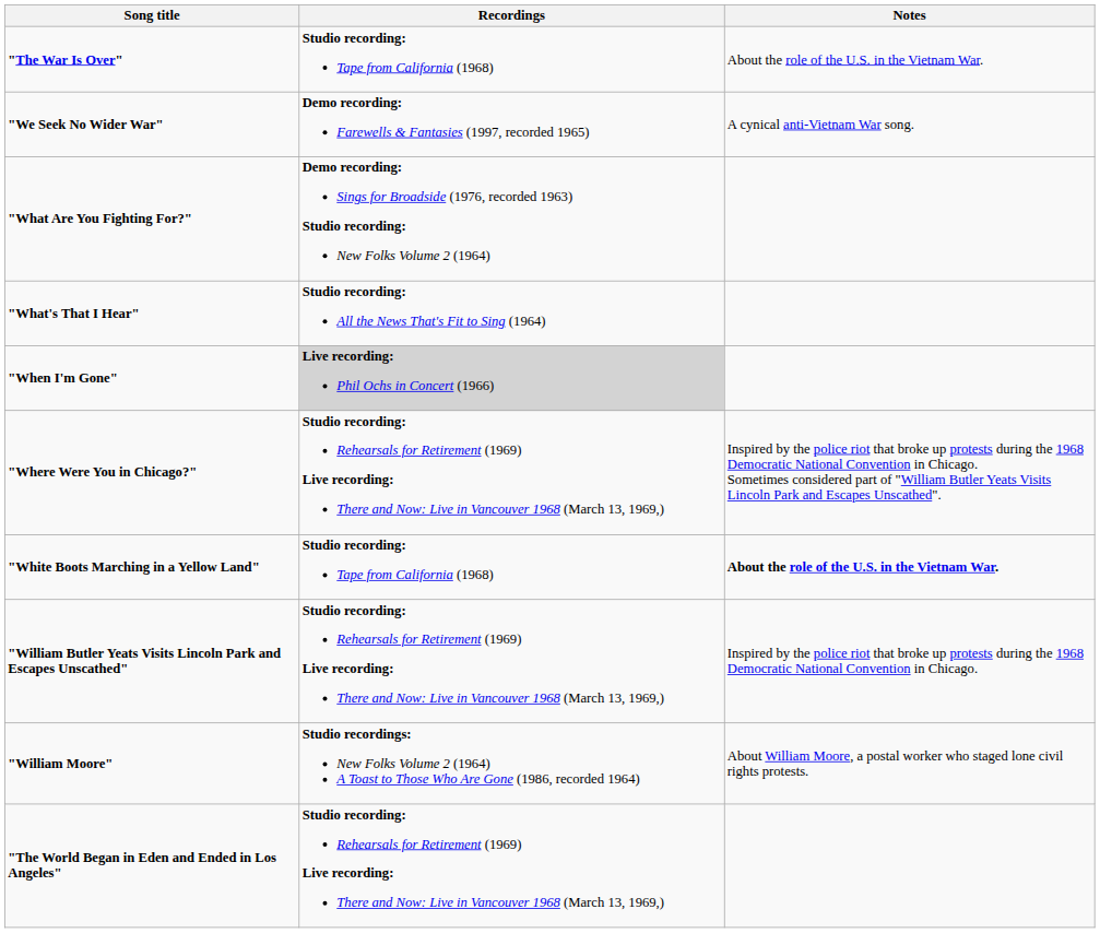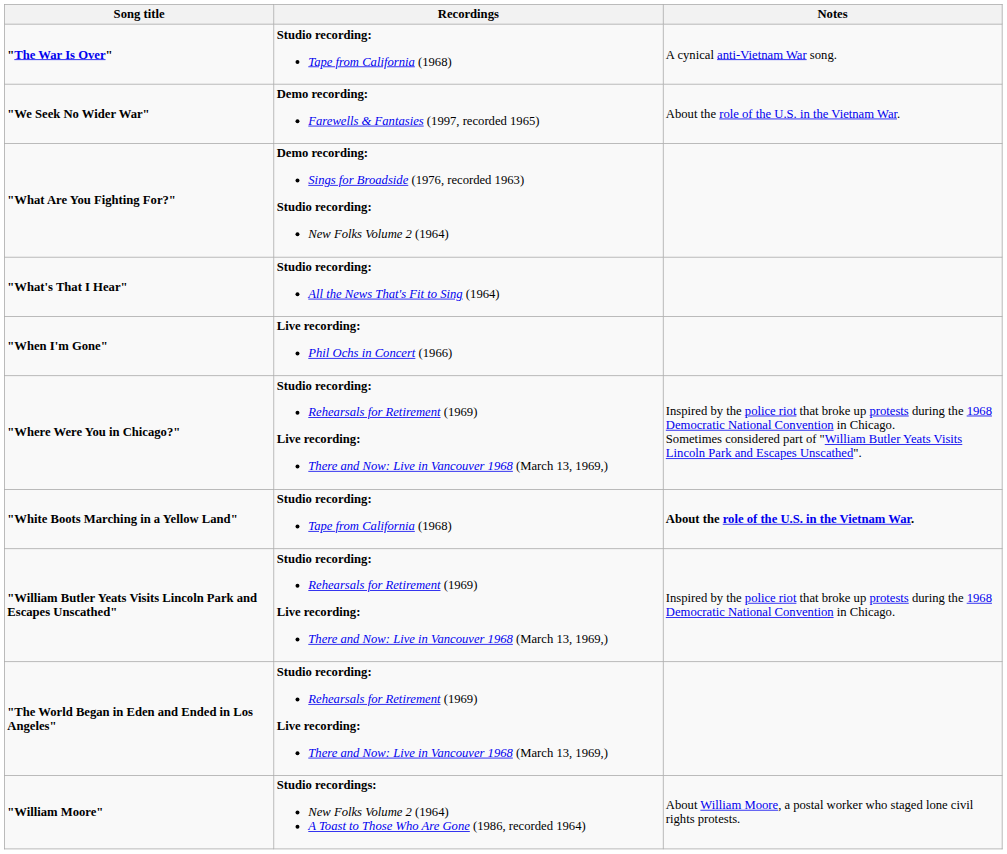 <table class="wikitable" width="100%">
 <tr>
 <th width="27%">Song title</th>
 <th width="39%">Recordings</th>
 <th width="34%">Notes</th>
 </tr>
 <tr>
 <td><strong>"<a href='#'>The War Is Over</a>"</strong></td>
 <td><strong>Studio recording:</strong><br><ul><li><em><a href='#'>Tape from California</a></em> (1968)</li></ul></td>
-<td>About the <a href='#'>role of the U.S. in the Vietnam War</a>.</td>
+<td>A cynical <a href='#'>anti-Vietnam War</a> song.</td>
 </tr>
 <tr>
 <td><strong>"We Seek No Wider War"</strong></td>
 <td><strong>Demo recording:</strong><br><ul><li><em><a href='#'>Farewells & Fantasies</a></em> (1997, recorded 1965)</li></ul></td>
-<td>A cynical <a href='#'>anti-Vietnam War</a> song.</td>
+<td>About the <a href='#'>role of the U.S. in the Vietnam War</a>.</td>
 </tr>
 <tr>
 <td><strong>"What Are You Fighting For?"</strong></td>
 <td><strong>Demo recording:</strong><br><ul><li><em><a href='#'>Sings for Broadside</a></em> (1976, recorded 1963)</li></ul><strong>Studio recording:</strong><ul><li><em>New Folks Volume 2</em> (1964)</li></ul></td>
 <td></td>
 </tr>
 <tr>
 <td><strong>"What's That I Hear"</strong></td>
 <td><strong>Studio recording:</strong><br><ul><li><em><a href='#'>All the News That's Fit to Sing</a></em> (1964)</li></ul></td>
 <td></td>
 </tr>
 <tr>
 <td><strong>"When I'm Gone"</strong></td>
-<td style="background: lightgrey;"><strong>Live recording:</strong><br><ul><li><em><a href='#'>Phil Ochs in Concert</a></em> (1966)</li></ul></td>
+<td><strong>Live recording:</strong><br><ul><li><em><a href='#'>Phil Ochs in Concert</a></em> (1966)</li></ul></td>
 <td></td>
 </tr>
 <tr>
 <td><strong>"Where Were You in Chicago?"</strong></td>
 <td><strong>Studio recording:</strong><br><ul><li><em><a href='#'>Rehearsals for Retirement</a></em> (1969)</li></ul><strong>Live recording:</strong><ul><li><em><a href='#'>There and Now: Live in Vancouver 1968</a></em> (March 13, 1969,)</li></ul></td>
 <td>Inspired by the <a href='#'>police riot</a> that broke up <a href='#'>protests</a> during the <a href='#'>1968 Democratic National Convention</a> in Chicago.<br>Sometimes considered part of "<a href='#'>William Butler Yeats Visits Lincoln Park and Escapes Unscathed</a>".</td>
 </tr>
 <tr>
 <td><strong>"White Boots Marching in a Yellow Land"</strong></td>
 <td><strong>Studio recording:</strong><br><ul><li><em><a href='#'>Tape from California</a></em> (1968)</li></ul></td>
 <td><strong>About the <a href='#'>role of the U.S. in the Vietnam War</a>.</strong></td>
 </tr>
 <tr>
 <td><strong>"William Butler Yeats Visits Lincoln Park and Escapes Unscathed"</strong></td>
 <td> <strong>Studio recording:</strong><br><ul><li><em><a href='#'>Rehearsals for Retirement</a></em> (1969)</li></ul><strong>Live recording:</strong><ul><li><em><a href='#'>There and Now: Live in Vancouver 1968</a></em> (March 13, 1969,)</li></ul></td>
 <td>Inspired by the <a href='#'>police riot</a> that broke up <a href='#'>protests</a> during the <a href='#'>1968 Democratic National Convention</a> in Chicago.</td>
 </tr>
 <tr>
+<td><strong>"The World Began in Eden and Ended in Los Angeles"</strong></td>
+<td><strong>Studio recording:</strong><br><ul><li><em><a href='#'>Rehearsals for Retirement</a></em> (1969)</li></ul><strong>Live recording:</strong><ul><li><em><a href='#'>There and Now: Live in Vancouver 1968</a></em> (March 13, 1969,)</li></ul></td>
+<td></td>
+</tr>
+<tr>
 <td><strong>"William Moore"</strong></td>
 <td><strong>Studio recordings:</strong><br><ul><li><em>New Folks Volume 2</em> (1964)</li><li><em><a href='#'>A Toast to Those Who Are Gone</a></em> (1986, recorded 1964)</li></ul></td>
 <td>About <a href='#'>William Moore</a>, a postal worker who staged lone civil rights protests.</td>
 </tr>
-<tr>
-<td><strong>"The World Began in Eden and Ended in Los Angeles"</strong></td>
-<td><strong>Studio recording:</strong><br><ul><li><em><a href='#'>Rehearsals for Retirement</a></em> (1969)</li></ul><strong>Live recording:</strong><ul><li><em><a href='#'>There and Now: Live in Vancouver 1968</a></em> (March 13, 1969,)</li></ul></td>
-<td></td>
-</tr>
 </table>
